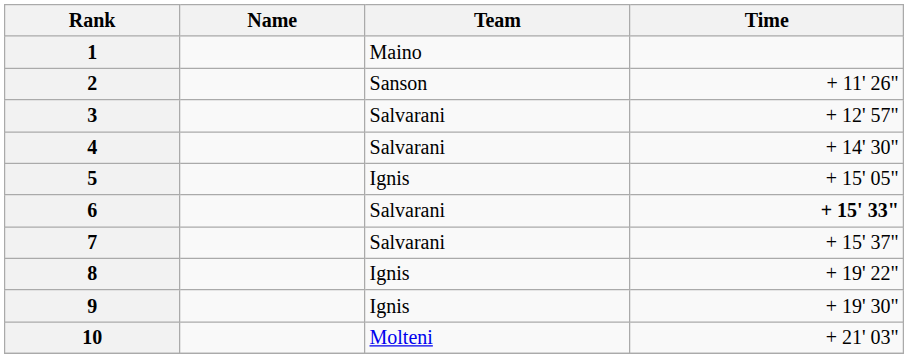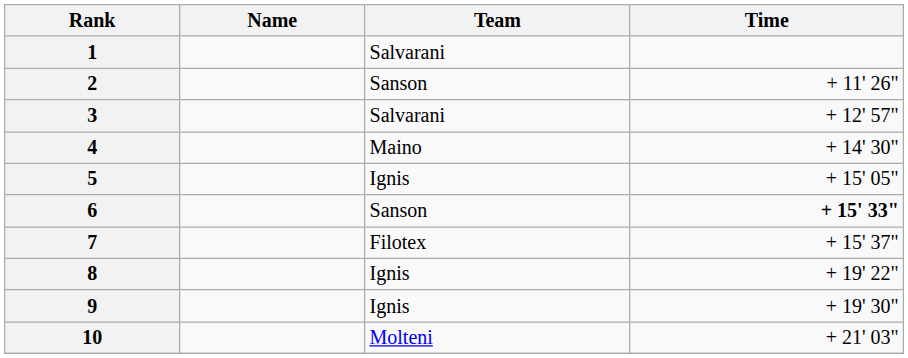 <table class="wikitable" style="width:45em;margin-bottom:0;">
 <tr>
 <th>Rank</th>
 <th>Name</th>
 <th>Team</th>
 <th>Time</th>
 </tr>
 <tr>
 <th style="text-align:center">1</th>
 <td> </td>
-<td>Maino</td>
+<td>Salvarani</td>
 <td align="right"></td>
 </tr>
 <tr>
 <th style="text-align:center">2</th>
 <td></td>
 <td>Sanson</td>
 <td align="right">+ 11' 26"</td>
 </tr>
 <tr>
 <th style="text-align:center">3</th>
 <td></td>
 <td>Salvarani</td>
 <td align="right">+ 12' 57"</td>
 </tr>
 <tr>
 <th style="text-align:center">4</th>
 <td></td>
-<td>Salvarani</td>
+<td>Maino</td>
 <td align="right">+ 14' 30"</td>
 </tr>
 <tr>
 <th style="text-align:center">5</th>
 <td></td>
 <td>Ignis</td>
 <td align="right">+ 15' 05"</td>
 </tr>
 <tr>
 <th style="text-align:center">6</th>
 <td></td>
-<td>Salvarani</td>
+<td>Sanson</td>
 <td align="right"><strong>+ 15' 33"</strong></td>
 </tr>
 <tr>
 <th style="text-align:center">7</th>
 <td></td>
-<td>Salvarani</td>
+<td>Filotex</td>
 <td align="right">+ 15' 37"</td>
 </tr>
 <tr>
 <th style="text-align:center">8</th>
 <td></td>
 <td>Ignis</td>
 <td align="right">+ 19' 22"</td>
 </tr>
 <tr>
 <th style="text-align:center">9</th>
 <td></td>
 <td>Ignis</td>
 <td align="right">+ 19' 30"</td>
 </tr>
 <tr>
 <th style="text-align:center">10</th>
 <td></td>
 <td><a href='#'>Molteni</a></td>
 <td align="right">+ 21' 03"</td>
 </tr>
 <tr>
 </tr>
 </table>
